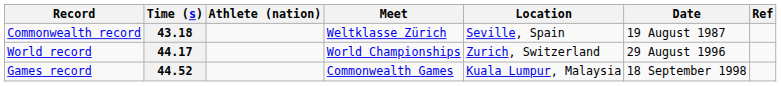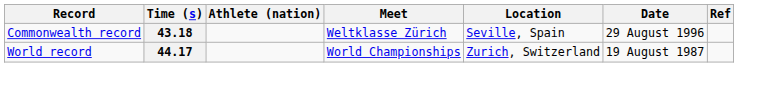 <table class="wikitable">
 <tr>
 <th scope=col>Record</th>
 <th scope=col>Time (<a href='#'>s</a>)</th>
 <th scope=col>Athlete (nation)</th>
 <th scope=col>Meet</th>
 <th scope=col>Location</th>
 <th scope=col>Date</th>
 <th scope=col>Ref</th>
 </tr>
 <tr>
 <td><a href='#'>Commonwealth record</a></td>
 <th scope=row>43.18</th>
 <td></td>
 <td><a href='#'>Weltklasse Zürich</a></td>
 <td><a href='#'>Seville</a>, Spain</td>
-<td>19 August 1987</td>
+<td>29 August 1996</td>
 <td></td>
 </tr>
 <tr>
 <td><a href='#'>World record</a></td>
 <th scope=row>44.17</th>
 <td></td>
 <td><a href='#'>World Championships</a></td>
 <td><a href='#'>Zurich</a>, Switzerland</td>
-<td>29 August 1996</td>
-<td></td>
-</tr>
-<tr>
-<td><a href='#'>Games record</a></td>
-<th scope=row>44.52</th>
-<td></td>
-<td><a href='#'>Commonwealth Games</a></td>
-<td><a href='#'>Kuala Lumpur</a>, Malaysia</td>
-<td>18 September 1998</td>
+<td>19 August 1987</td>
 <td></td>
 </tr>
 </table>
